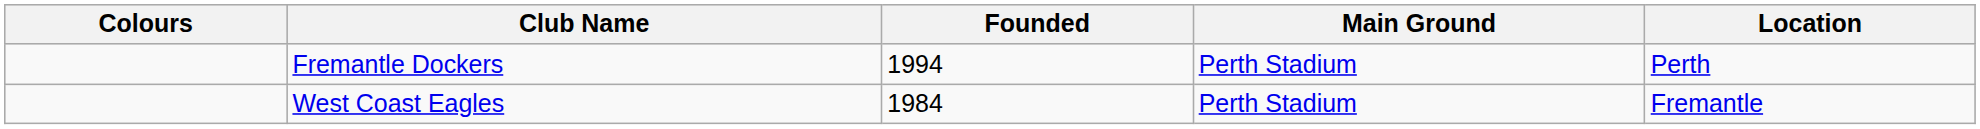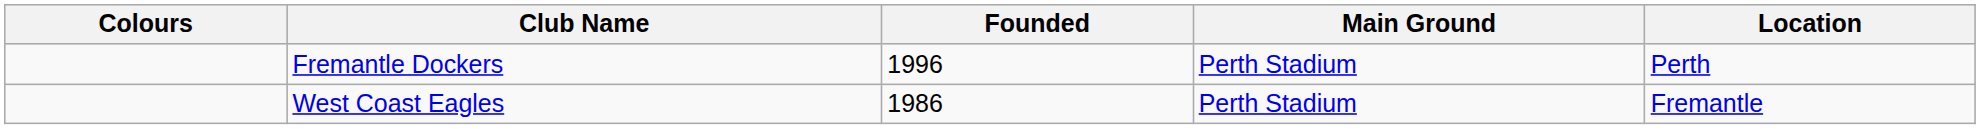 <table class="wikitable" style="width:100%">
 <tr>
 <th>Colours</th>
 <th>Club Name</th>
 <th>Founded</th>
 <th>Main Ground</th>
 <th>Location</th>
 </tr>
 <tr>
 <td></td>
 <td><a href='#'>Fremantle Dockers</a></td>
-<td>1994</td>
+<td>1996</td>
 <td><a href='#'>Perth Stadium</a></td>
 <td><a href='#'>Perth</a></td>
 </tr>
 <tr>
 <td></td>
 <td><a href='#'>West Coast Eagles</a></td>
-<td>1984</td>
+<td>1986</td>
 <td><a href='#'>Perth Stadium</a></td>
 <td><a href='#'>Fremantle</a></td>
 </tr>
 </table>
